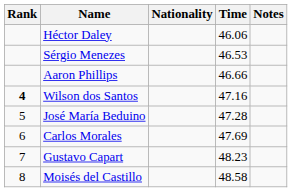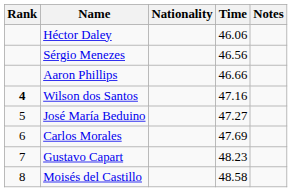 <table class="wikitable sortable" style="text-align:center">
 <tr>
 <th>Rank</th>
 <th>Name</th>
 <th>Nationality</th>
 <th>Time</th>
 <th>Notes</th>
 </tr>
 <tr>
 <td></td>
 <td align=left><a href='#'>Héctor Daley</a></td>
 <td align=left></td>
 <td>46.06</td>
 <td></td>
 </tr>
 <tr>
 <td></td>
 <td align=left><a href='#'>Sérgio Menezes</a></td>
 <td align=left></td>
-<td>46.53</td>
+<td>46.56</td>
 <td></td>
 </tr>
 <tr>
 <td></td>
 <td align=left><a href='#'>Aaron Phillips</a></td>
 <td align=left></td>
 <td>46.66</td>
 <td></td>
 </tr>
 <tr>
 <td><strong>4</strong></td>
 <td align=left><a href='#'>Wilson dos Santos</a></td>
 <td align=left></td>
 <td>47.16</td>
 <td></td>
 </tr>
 <tr>
 <td>5</td>
 <td align=left><a href='#'>José María Beduino</a></td>
 <td align=left></td>
-<td>47.28</td>
+<td>47.27</td>
 <td></td>
 </tr>
 <tr>
 <td>6</td>
 <td align=left><a href='#'>Carlos Morales</a></td>
 <td align=left></td>
 <td>47.69</td>
 <td></td>
 </tr>
 <tr>
 <td>7</td>
 <td align=left><a href='#'>Gustavo Capart</a></td>
 <td align=left></td>
 <td>48.23</td>
 <td></td>
 </tr>
 <tr>
 <td>8</td>
 <td align=left><a href='#'>Moisés del Castillo</a></td>
 <td align=left></td>
 <td>48.58</td>
 <td></td>
 </tr>
 </table>
